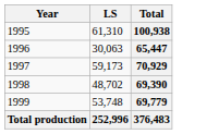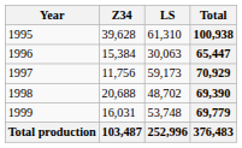 <table class=wikitable>
 <tr>
 <th>Year</th>
+<th>Z34</th>
 <th>LS</th>
 <th>Total</th>
 </tr>
 <tr>
 <td>1995</td>
+<td>39,628</td>
 <td>61,310</td>
 <th>100,938</th>
 </tr>
 <tr>
 <td>1996</td>
+<td>15,384</td>
 <td>30,063</td>
 <th>65,447</th>
 </tr>
 <tr>
 <td>1997</td>
+<td>11,756</td>
 <td>59,173</td>
 <th>70,929</th>
 </tr>
 <tr>
 <td>1998</td>
+<td>20,688</td>
 <td>48,702</td>
 <th>69,390</th>
 </tr>
 <tr>
 <td>1999</td>
+<td>16,031</td>
 <td>53,748</td>
 <th>69,779</th>
 </tr>
 <tr>
 <th>Total production</th>
+<th>103,487</th>
 <th>252,996</th>
 <th>376,483</th>
 </tr>
 </table>
